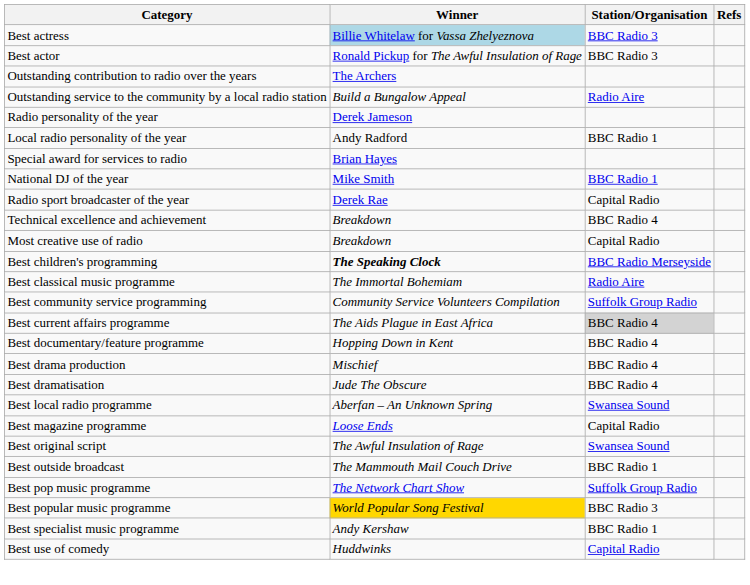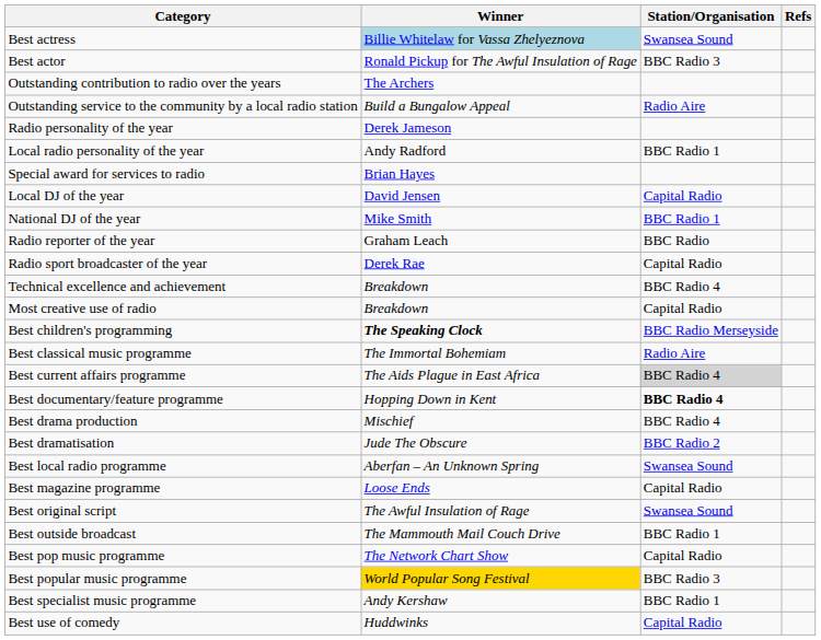 <table class="wikitable sortable">
 <tr>
 <th class=unsortable>Category</th>
 <th class=unsortable>Winner</th>
 <th>Station/Organisation</th>
 <th class=unsortable>Refs</th>
 </tr>
 <tr>
 <td>Best actress</td>
 <td style="background: lightblue;"><a href='#'>Billie Whitelaw</a> for <em>Vassa Zhelyeznova</em></td>
-<td><a href='#'>BBC Radio 3</a></td>
+<td><a href='#'>Swansea Sound</a></td>
 <td></td>
 </tr>
 <tr>
 <td>Best actor</td>
 <td><a href='#'>Ronald Pickup</a> for <em>The Awful Insulation of Rage</em></td>
 <td>BBC Radio 3</td>
 <td></td>
 </tr>
 <tr>
 <td>Outstanding contribution to radio over the years</td>
 <td><a href='#'>The Archers</a></td>
 <td></td>
 <td></td>
 </tr>
 <tr>
 <td>Outstanding service to the community by a local radio station</td>
 <td><em>Build a Bungalow Appeal</em></td>
 <td><a href='#'>Radio Aire</a></td>
 <td></td>
 </tr>
 <tr>
 <td>Radio personality of the year</td>
 <td><a href='#'>Derek Jameson</a></td>
 <td></td>
 <td></td>
 </tr>
 <tr>
 <td>Local radio personality of the year</td>
 <td>Andy Radford</td>
 <td>BBC Radio 1</td>
 <td></td>
 </tr>
 <tr>
 <td>Special award for services to radio</td>
 <td><a href='#'>Brian Hayes</a></td>
 <td></td>
 <td></td>
 </tr>
 <tr>
+<td>Local DJ of the year</td>
+<td><a href='#'>David Jensen</a></td>
+<td><a href='#'>Capital Radio</a></td>
+<td></td>
+</tr>
+<tr>
 <td>National DJ of the year</td>
 <td><a href='#'>Mike Smith</a></td>
 <td><a href='#'>BBC Radio 1</a></td>
+<td></td>
+</tr>
+<tr>
+<td>Radio reporter of the year</td>
+<td>Graham Leach</td>
+<td>BBC Radio</td>
 <td></td>
 </tr>
 <tr>
 <td>Radio sport broadcaster of the year</td>
 <td><a href='#'>Derek Rae</a></td>
 <td>Capital Radio</td>
 <td></td>
 </tr>
 <tr>
 <td>Technical excellence and achievement</td>
 <td><em>Breakdown</em></td>
 <td>BBC Radio 4</td>
 <td></td>
 </tr>
 <tr>
 <td>Most creative use of radio</td>
 <td><em>Breakdown</em></td>
 <td>Capital Radio</td>
 <td></td>
 </tr>
 <tr>
 <td>Best children's programming</td>
 <td><strong><em>The Speaking Clock</em></strong></td>
 <td><a href='#'>BBC Radio Merseyside</a></td>
 <td></td>
 </tr>
 <tr>
 <td>Best classical music programme</td>
 <td><em>The Immortal Bohemiam</em></td>
 <td><a href='#'>Radio Aire</a></td>
 <td></td>
 </tr>
 <tr>
-<td>Best community service programming</td>
-<td><em>Community Service Volunteers Compilation</em></td>
-<td><a href='#'>Suffolk Group Radio</a></td>
-<td></td>
-</tr>
-<tr>
 <td>Best current affairs programme</td>
 <td><em>The Aids Plague in East Africa</em></td>
 <td style="background: lightgrey;">BBC Radio 4</td>
 <td></td>
 </tr>
 <tr>
 <td>Best documentary/feature programme</td>
 <td><em>Hopping Down in Kent</em></td>
-<td>BBC Radio 4</td>
+<td><strong>BBC Radio 4</strong></td>
 <td></td>
 </tr>
 <tr>
 <td>Best drama production</td>
 <td><em>Mischief</em></td>
 <td>BBC Radio 4</td>
 <td></td>
 </tr>
 <tr>
 <td>Best dramatisation</td>
 <td><em>Jude The Obscure</em></td>
-<td>BBC Radio 4</td>
+<td><a href='#'>BBC Radio 2</a></td>
 <td></td>
 </tr>
 <tr>
 <td>Best local radio programme</td>
 <td><em>Aberfan – An Unknown Spring</em></td>
 <td><a href='#'>Swansea Sound</a></td>
 <td></td>
 </tr>
 <tr>
 <td>Best magazine programme</td>
 <td><em><a href='#'>Loose Ends</a></em></td>
 <td>Capital Radio</td>
 <td></td>
 </tr>
 <tr>
 <td>Best original script</td>
 <td><em>The Awful Insulation of Rage</em></td>
 <td><a href='#'>Swansea Sound</a></td>
 <td></td>
 </tr>
 <tr>
 <td>Best outside broadcast</td>
 <td><em>The Mammouth Mail Couch Drive</em></td>
 <td>BBC Radio 1</td>
 <td></td>
 </tr>
 <tr>
 <td>Best pop music programme</td>
 <td><em><a href='#'>The Network Chart Show</a></em></td>
-<td><a href='#'>Suffolk Group Radio</a></td>
+<td>Capital Radio</td>
 <td></td>
 </tr>
 <tr>
 <td>Best popular music programme</td>
 <td style="background: gold;"><em>World Popular Song Festival</em></td>
 <td>BBC Radio 3</td>
 <td></td>
 </tr>
 <tr>
 <td>Best specialist music programme</td>
 <td><em>Andy Kershaw</em></td>
 <td>BBC Radio 1</td>
 <td></td>
 </tr>
 <tr>
 <td>Best use of comedy</td>
 <td><em>Huddwinks</em></td>
 <td><a href='#'>Capital Radio</a></td>
 <td></td>
 </tr>
 </table>
